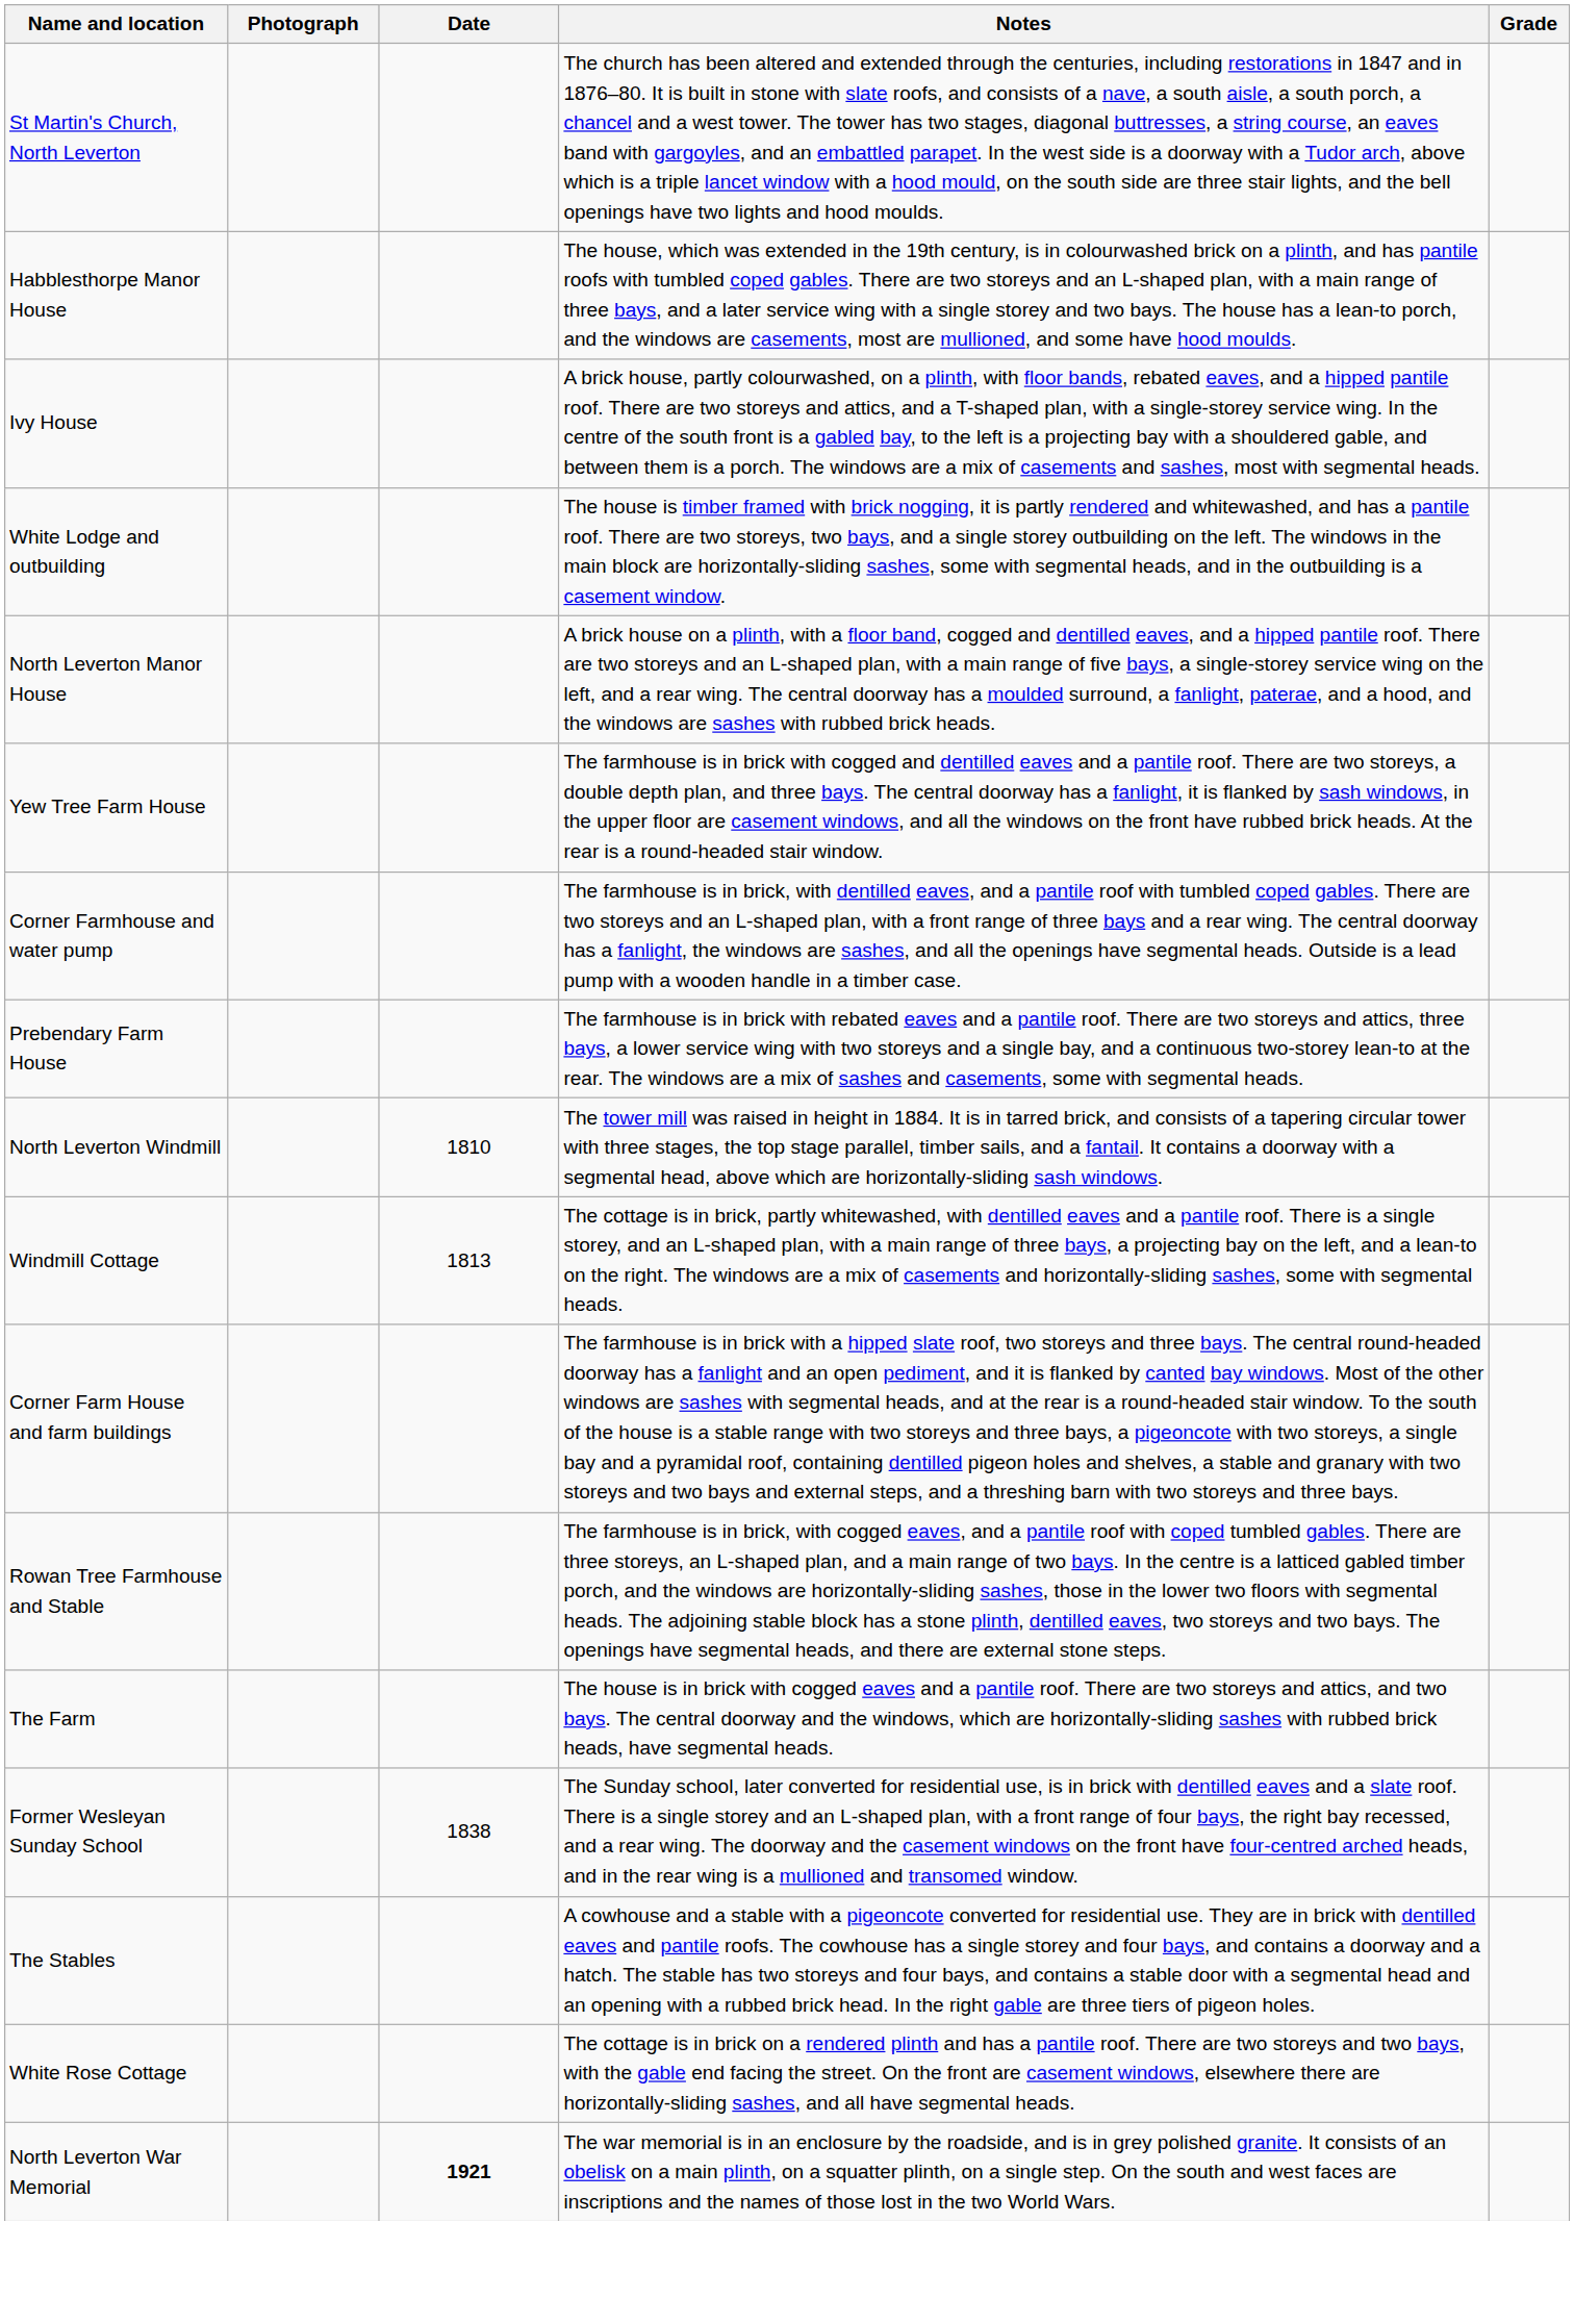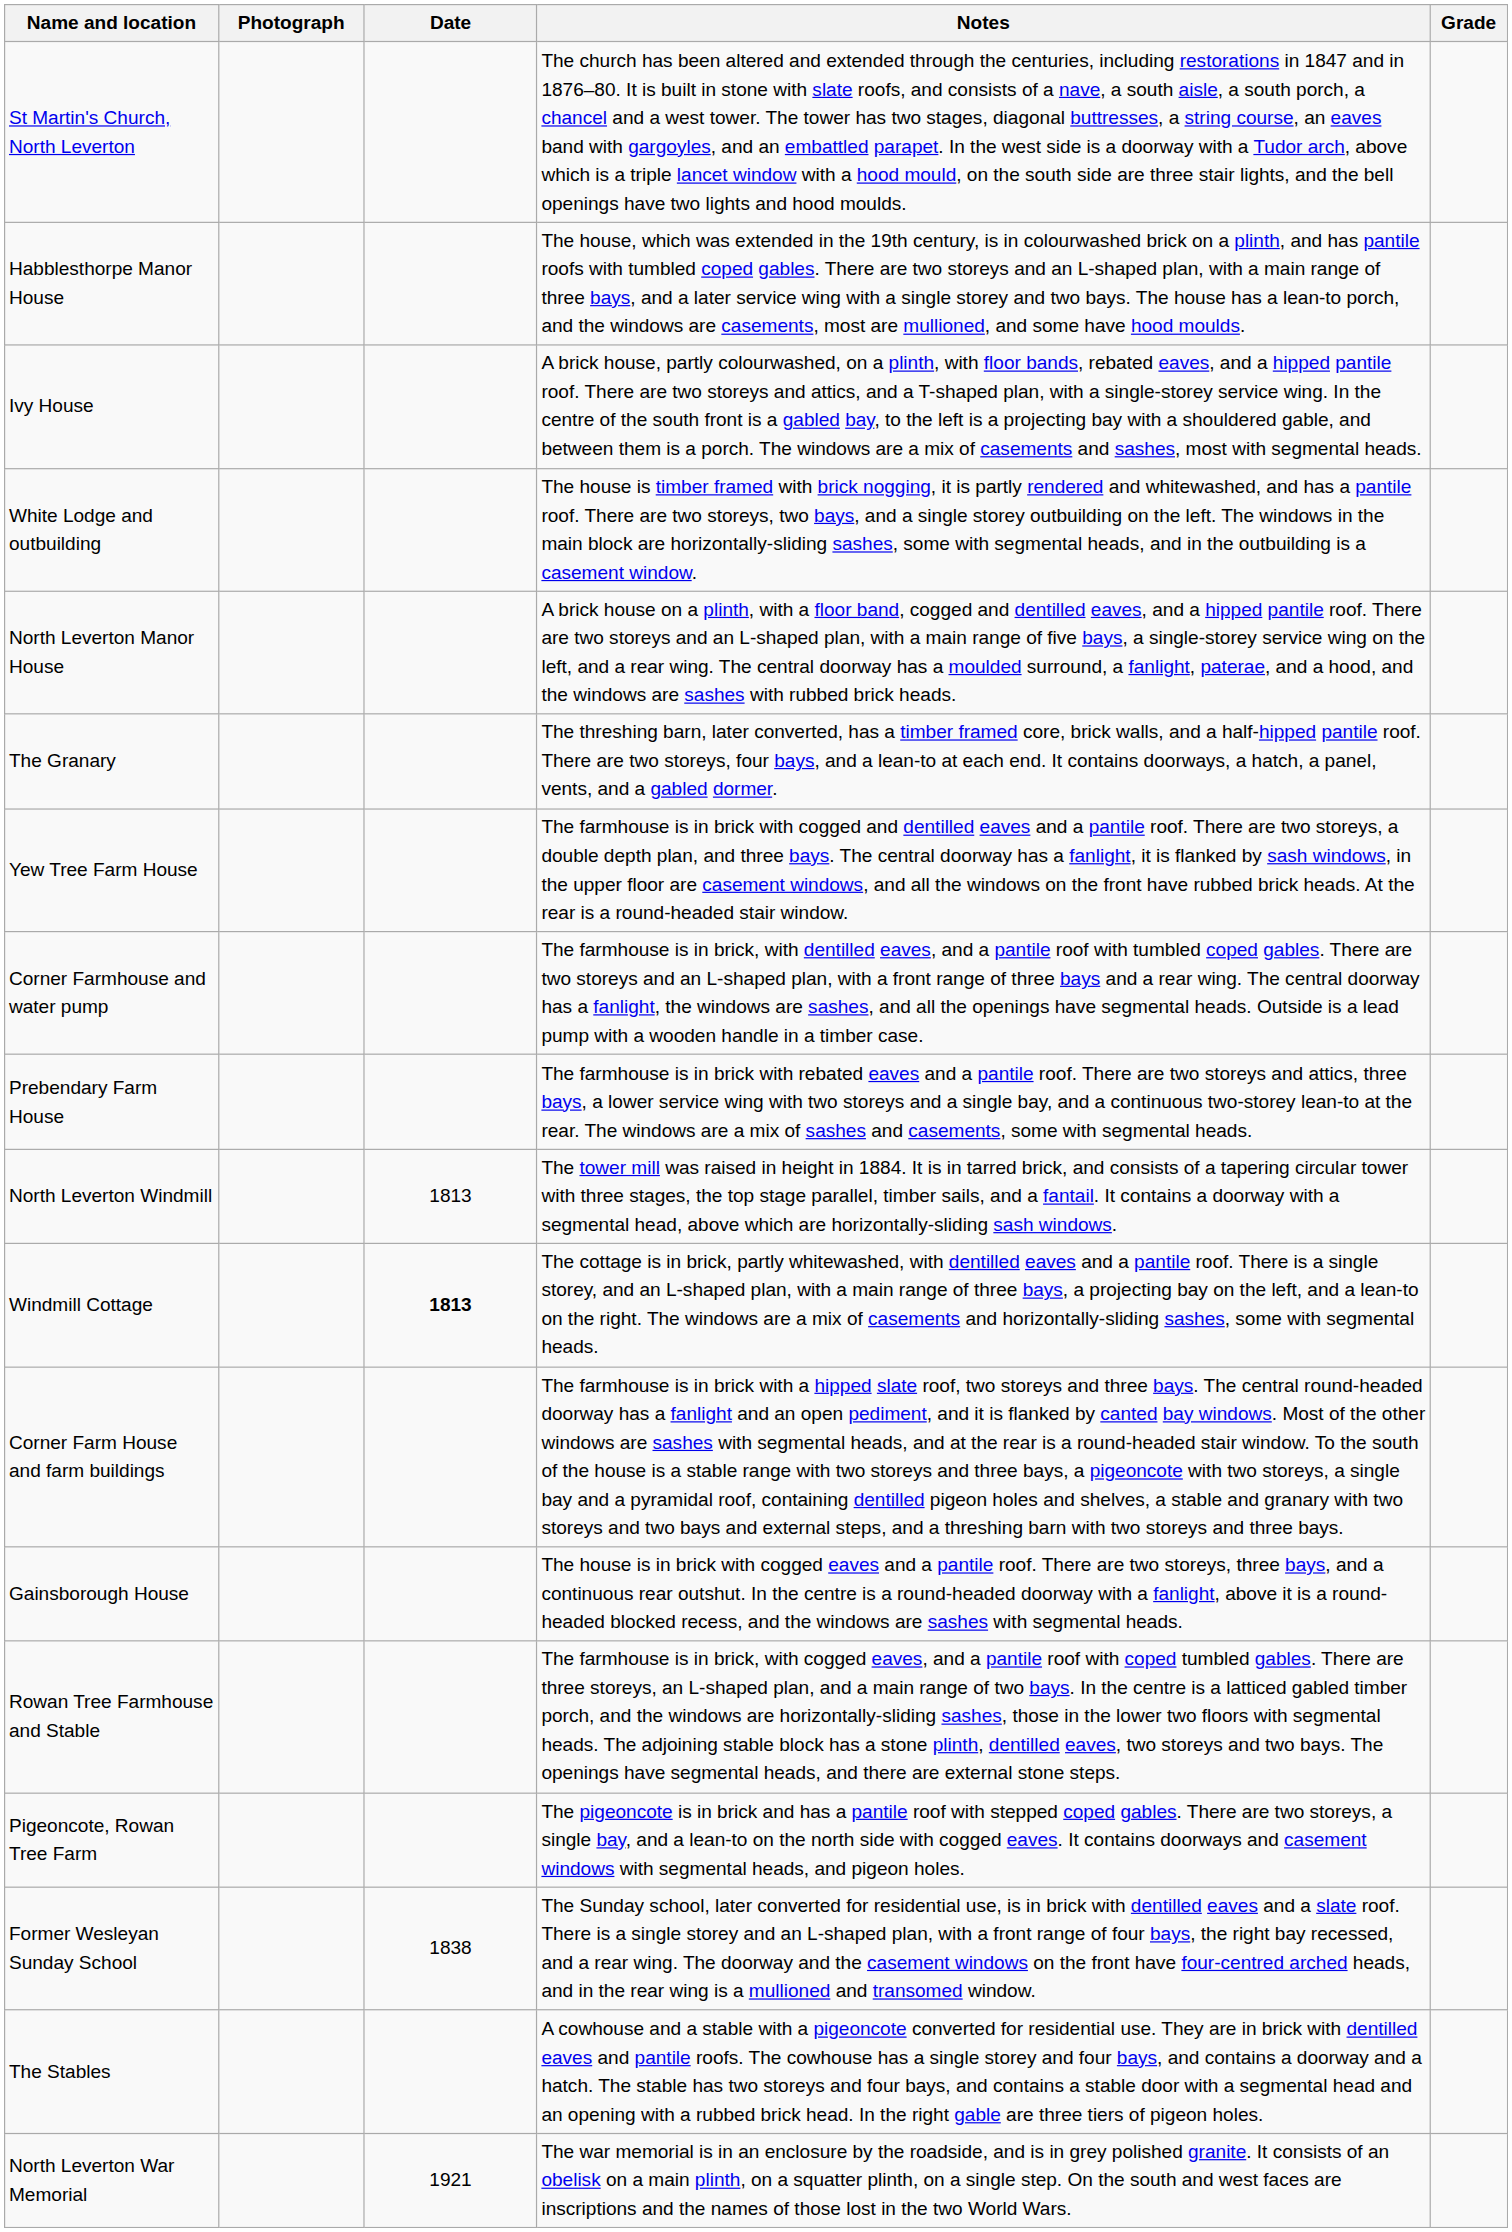 <table class="wikitable sortable plainrowheaders" style="width:100%; border:0px; text-align:left; line-height:150%">
 <tr>
 <th scope="col"  style="width:150px">Name and location</th>
 <th scope="col"  style="width:100px" class="unsortable">Photograph</th>
 <th scope="col"  style="width:120px">Date</th>
 <th scope="col"  style="width:650px" class="unsortable">Notes</th>
 <th scope="col"  style="width:50px">Grade</th>
 </tr>
 <tr>
 <td><a href='#'>St Martin's Church, North Leverton</a><br><small></small></td>
 <td></td>
 <td align="center"></td>
 <td>The church has been altered and extended through the centuries, including <a href='#'>restorations</a> in 1847 and in 1876–80.  It is built in stone with <a href='#'>slate</a> roofs, and consists of a <a href='#'>nave</a>, a south <a href='#'>aisle</a>, a south porch, a <a href='#'>chancel</a> and a west tower.  The tower has two stages, diagonal <a href='#'>buttresses</a>, a <a href='#'>string course</a>, an <a href='#'>eaves</a> band with <a href='#'>gargoyles</a>, and an <a href='#'>embattled</a> <a href='#'>parapet</a>.  In the west side is a doorway with a <a href='#'>Tudor arch</a>, above which is a triple <a href='#'>lancet window</a> with a <a href='#'>hood mould</a>, on the south side are three stair lights, and the bell openings have two lights and hood moulds.</td>
 <td align="center" ></td>
 </tr>
 <tr>
 <td>Habblesthorpe Manor House<br><small></small></td>
 <td></td>
 <td align="center"></td>
 <td>The house, which was extended in the 19th century, is in colourwashed brick on a <a href='#'>plinth</a>, and has <a href='#'>pantile</a> roofs with tumbled <a href='#'>coped</a> <a href='#'>gables</a>.  There are two storeys and an L-shaped plan, with a main range of three <a href='#'>bays</a>, and a later service wing with a single storey and two bays.  The house has a lean-to porch, and the windows are <a href='#'>casements</a>, most are <a href='#'>mullioned</a>, and some have <a href='#'>hood moulds</a>.</td>
 <td align="center" ></td>
 </tr>
 <tr>
 <td>Ivy House<br><small></small></td>
 <td></td>
 <td align="center"></td>
 <td>A brick house, partly colourwashed, on a <a href='#'>plinth</a>, with <a href='#'>floor bands</a>, rebated <a href='#'>eaves</a>, and a <a href='#'>hipped</a> <a href='#'>pantile</a> roof.  There are two storeys and attics, and a T-shaped plan, with a single-storey service wing.  In the centre of the south front is a <a href='#'>gabled</a> <a href='#'>bay</a>, to the left is a projecting bay with a shouldered gable, and between them is a porch.  The windows are a mix of <a href='#'>casements</a> and <a href='#'>sashes</a>, most with segmental heads.</td>
 <td align="center" ></td>
 </tr>
 <tr>
 <td>White Lodge and outbuilding<br><small></small></td>
 <td></td>
 <td align="center"></td>
 <td>The house is <a href='#'>timber framed</a> with <a href='#'>brick nogging</a>, it is partly <a href='#'>rendered</a> and whitewashed, and has a <a href='#'>pantile</a> roof.  There are two storeys, two <a href='#'>bays</a>, and a single storey outbuilding on the left.  The windows in the main block are horizontally-sliding <a href='#'>sashes</a>, some with segmental heads, and in the outbuilding is a <a href='#'>casement window</a>.</td>
 <td align="center" ></td>
 </tr>
 <tr>
 <td>North Leverton Manor House<br><small></small></td>
 <td></td>
 <td align="center"></td>
 <td>A brick house on a <a href='#'>plinth</a>, with a <a href='#'>floor band</a>, cogged and <a href='#'>dentilled</a> <a href='#'>eaves</a>, and a <a href='#'>hipped</a> <a href='#'>pantile</a> roof.  There are two storeys and an L-shaped plan, with a main range of five <a href='#'>bays</a>, a single-storey service wing on the left, and a rear wing.  The central doorway has a <a href='#'>moulded</a> surround, a <a href='#'>fanlight</a>, <a href='#'>paterae</a>, and a hood, and the windows are <a href='#'>sashes</a> with rubbed brick heads.</td>
 <td align="center" ></td>
 </tr>
 <tr>
+<td>The Granary<br><small></small></td>
+<td></td>
+<td align="center"></td>
+<td>The threshing barn, later converted, has a <a href='#'>timber framed</a> core, brick walls, and a half-<a href='#'>hipped</a> <a href='#'>pantile</a> roof.  There are two storeys, four <a href='#'>bays</a>, and a lean-to at each end.  It contains doorways, a hatch, a panel, vents, and a <a href='#'>gabled</a> <a href='#'>dormer</a>.</td>
+<td align="center" ></td>
+</tr>
+<tr>
 <td>Yew Tree Farm House<br><small></small></td>
 <td></td>
 <td align="center"></td>
 <td>The farmhouse is in brick with cogged and <a href='#'>dentilled</a> <a href='#'>eaves</a> and a <a href='#'>pantile</a> roof.  There are two storeys, a double depth plan, and three <a href='#'>bays</a>.  The central doorway has a <a href='#'>fanlight</a>, it is flanked by <a href='#'>sash windows</a>, in the upper floor are <a href='#'>casement windows</a>, and all the windows on the front have rubbed brick heads.  At the rear is a round-headed stair window.</td>
 <td align="center" ></td>
 </tr>
 <tr>
 <td>Corner Farmhouse and water pump<br><small></small></td>
 <td></td>
 <td align="center"></td>
 <td>The farmhouse is in brick, with <a href='#'>dentilled</a> <a href='#'>eaves</a>, and a <a href='#'>pantile</a> roof with tumbled <a href='#'>coped</a> <a href='#'>gables</a>.  There are two storeys and an L-shaped plan, with a front range of three <a href='#'>bays</a> and a rear wing.  The central doorway has a <a href='#'>fanlight</a>, the windows are <a href='#'>sashes</a>, and all the openings have segmental heads.  Outside is a lead pump with a wooden handle in a timber case.</td>
 <td align="center" ></td>
 </tr>
 <tr>
 <td>Prebendary Farm House<br><small></small></td>
 <td></td>
 <td align="center"></td>
 <td>The farmhouse is in brick with rebated <a href='#'>eaves</a> and a <a href='#'>pantile</a> roof.  There are two storeys and attics, three <a href='#'>bays</a>, a lower service wing with two storeys and a single bay, and a continuous two-storey lean-to at the rear.  The windows are a mix of <a href='#'>sashes</a> and <a href='#'>casements</a>, some with segmental heads.</td>
 <td align="center" ></td>
 </tr>
 <tr>
 <td>North Leverton Windmill<br><small></small></td>
 <td></td>
-<td align="center">1810</td>
+<td align="center">1813</td>
 <td>The <a href='#'>tower mill</a> was raised in height in 1884.  It is in tarred brick, and consists of a tapering circular tower with three stages, the top stage parallel, timber sails, and a <a href='#'>fantail</a>.  It contains a doorway with a segmental head, above which are horizontally-sliding <a href='#'>sash windows</a>.</td>
 <td align="center" ></td>
 </tr>
 <tr>
 <td>Windmill Cottage<br><small></small></td>
 <td></td>
-<td align="center">1813</td>
+<td align="center"><strong>1813</strong></td>
 <td>The cottage is in brick, partly whitewashed, with <a href='#'>dentilled</a> <a href='#'>eaves</a> and a <a href='#'>pantile</a> roof.  There is a single storey, and an L-shaped plan, with a main range of three <a href='#'>bays</a>, a projecting bay on the left, and a lean-to on the right.  The windows are a mix of <a href='#'>casements</a> and horizontally-sliding <a href='#'>sashes</a>, some with segmental heads.</td>
 <td align="center" ></td>
 </tr>
 <tr>
 <td>Corner Farm House and farm buildings<br><small></small></td>
 <td></td>
 <td align="center"></td>
 <td>The farmhouse is in brick with a <a href='#'>hipped</a> <a href='#'>slate</a> roof, two storeys and three <a href='#'>bays</a>.  The central round-headed doorway has a <a href='#'>fanlight</a> and an open <a href='#'>pediment</a>, and it is flanked by <a href='#'>canted</a> <a href='#'>bay windows</a>.  Most of the other windows are <a href='#'>sashes</a> with segmental heads, and at the rear is a round-headed stair window.  To the south of the house is a stable range with two storeys and three bays, a <a href='#'>pigeoncote</a> with two storeys, a single bay and a pyramidal roof, containing <a href='#'>dentilled</a> pigeon holes and shelves, a stable and granary with two storeys and two bays and external steps, and a threshing barn with two storeys and three bays.</td>
 <td align="center" ></td>
 </tr>
 <tr>
+<td>Gainsborough House<br><small></small></td>
+<td></td>
+<td align="center"></td>
+<td>The house is in brick with cogged <a href='#'>eaves</a> and a <a href='#'>pantile</a> roof.  There are two storeys, three <a href='#'>bays</a>, and a continuous rear outshut.  In the centre is a round-headed doorway with a <a href='#'>fanlight</a>, above it is a round-headed blocked recess, and the windows are <a href='#'>sashes</a> with segmental heads.</td>
+<td align="center" ></td>
+</tr>
+<tr>
 <td>Rowan Tree Farmhouse and Stable<br><small></small></td>
 <td></td>
 <td align="center"></td>
 <td>The farmhouse is in brick, with cogged <a href='#'>eaves</a>, and a <a href='#'>pantile</a> roof with <a href='#'>coped</a> tumbled <a href='#'>gables</a>.  There are three storeys, an L-shaped plan, and a main range of two <a href='#'>bays</a>.  In the centre is a latticed gabled timber porch, and the windows are horizontally-sliding <a href='#'>sashes</a>, those in the lower two floors with segmental heads.  The adjoining stable block has a stone <a href='#'>plinth</a>, <a href='#'>dentilled</a> <a href='#'>eaves</a>, two storeys and two bays.  The openings have segmental heads, and there are external stone steps.</td>
 <td align="center" ></td>
 </tr>
 <tr>
-<td>The Farm<br><small></small></td>
+<td>Pigeoncote, Rowan Tree Farm<br><small></small></td>
 <td></td>
 <td align="center"></td>
-<td>The house is in brick with cogged <a href='#'>eaves</a> and a <a href='#'>pantile</a> roof.  There are two storeys and attics, and two <a href='#'>bays</a>.  The central doorway and the windows, which are horizontally-sliding <a href='#'>sashes</a> with rubbed brick heads, have segmental heads.</td>
+<td>The <a href='#'>pigeoncote</a> is in brick and has a <a href='#'>pantile</a> roof with stepped <a href='#'>coped</a> <a href='#'>gables</a>.  There are two storeys, a single <a href='#'>bay</a>, and a lean-to on the north side with cogged <a href='#'>eaves</a>.  It contains doorways and <a href='#'>casement windows</a> with segmental heads, and pigeon holes.</td>
 <td align="center" ></td>
 </tr>
 <tr>
 <td>Former Wesleyan Sunday School<br><small></small></td>
 <td></td>
 <td align="center">1838</td>
 <td>The Sunday school, later converted for residential use, is in brick with <a href='#'>dentilled</a> <a href='#'>eaves</a> and a <a href='#'>slate</a>  roof.  There is a single storey and an L-shaped plan, with a front range of four <a href='#'>bays</a>, the right bay recessed, and a rear wing.  The doorway and the <a href='#'>casement windows</a> on the front have <a href='#'>four-centred arched</a> heads, and in the rear wing is a <a href='#'>mullioned</a> and <a href='#'>transomed</a> window.</td>
 <td align="center" ></td>
 </tr>
 <tr>
 <td>The Stables<br><small></small></td>
 <td></td>
 <td align="center"></td>
 <td>A cowhouse and a stable with a <a href='#'>pigeoncote</a> converted for residential use.  They are in brick with <a href='#'>dentilled</a> <a href='#'>eaves</a> and <a href='#'>pantile</a> roofs.  The cowhouse has a single storey and four <a href='#'>bays</a>, and contains a doorway and a hatch. The stable has two storeys and four bays, and contains a stable door with a segmental head and an opening with a rubbed brick head.  In the right <a href='#'>gable</a> are three tiers of pigeon holes.</td>
 <td align="center" ></td>
 </tr>
 <tr>
-<td>White Rose Cottage<br><small></small></td>
-<td></td>
-<td align="center"></td>
-<td>The cottage is in brick on a <a href='#'>rendered</a> <a href='#'>plinth</a> and has a <a href='#'>pantile</a> roof.  There are two storeys and two <a href='#'>bays</a>, with the <a href='#'>gable</a> end facing the street.  On the front are <a href='#'>casement windows</a>, elsewhere there are horizontally-sliding <a href='#'>sashes</a>, and all have segmental heads.</td>
-<td align="center" ></td>
-</tr>
-<tr>
 <td>North Leverton War Memorial<br><small></small></td>
 <td></td>
-<td align="center"><strong>1921</strong></td>
+<td align="center">1921</td>
 <td>The war memorial is in an enclosure by the roadside, and is in grey polished <a href='#'>granite</a>.  It consists of an <a href='#'>obelisk</a> on a main <a href='#'>plinth</a>, on a squatter plinth, on a single step.  On the south and west faces are inscriptions and the names of those lost in the two World Wars.</td>
 <td align="center" ></td>
 </tr>
 <tr>
 </tr>
 </table>
